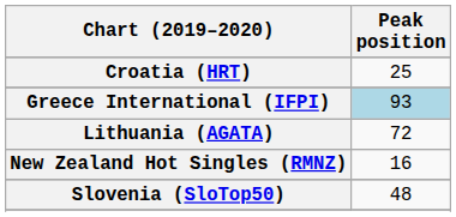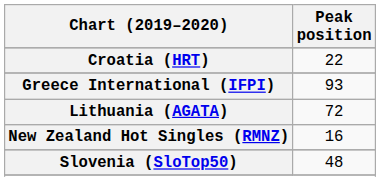 <table class="wikitable sortable plainrowheaders" style="text-align:center">
 <tr>
 <th scope="col">Chart (2019–2020)</th>
 <th scope="col">Peak<br>position</th>
 </tr>
 <tr>
 </tr>
 <tr>
 </tr>
 <tr>
 </tr>
 <tr>
 <th scope="row">Croatia (<a href='#'>HRT</a>)</th>
-<td>25</td>
+<td>22</td>
 </tr>
 <tr>
 </tr>
 <tr>
 </tr>
 <tr>
 </tr>
 <tr>
 <th scope="row">Greece International (<a href='#'>IFPI</a>)</th>
-<td style="background: lightblue;">93</td>
+<td>93</td>
 </tr>
 <tr>
 </tr>
 <tr>
 </tr>
 <tr>
 </tr>
 <tr>
 </tr>
 <tr>
 <th scope="row">Lithuania (<a href='#'>AGATA</a>)</th>
 <td>72</td>
 </tr>
 <tr>
 </tr>
 <tr>
 </tr>
 <tr>
 <th scope="row">New Zealand Hot Singles (<a href='#'>RMNZ</a>)</th>
 <td>16</td>
 </tr>
 <tr>
 </tr>
 <tr>
 </tr>
 <tr>
 </tr>
 <tr>
 </tr>
 <tr>
 <th scope="row">Slovenia (<a href='#'>SloTop50</a>)</th>
 <td>48</td>
 </tr>
 <tr>
 </tr>
 <tr>
 </tr>
 <tr>
 </tr>
 <tr>
 </tr>
 </table>
